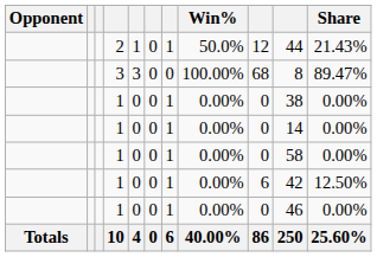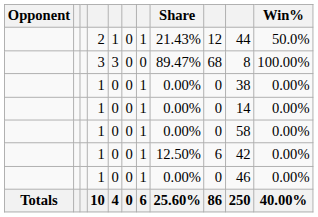 <table class="wikitable sortable" style="text-align:right;">
 <tr>
 <th>Opponent</th>
 <th></th>
 <th></th>
 <th></th>
 <th></th>
 <th></th>
 <th></th>
-<th>Win%</th>
+<th>Share</th>
 <th></th>
 <th></th>
-<th>Share</th>
+<th>Win%</th>
 </tr>
 <tr>
 <td align=left></td>
 <td></td>
 <td></td>
 <td>2</td>
 <td>1</td>
 <td>0</td>
 <td>1</td>
-<td>50.0%</td>
+<td>21.43%</td>
 <td>12</td>
 <td>44</td>
-<td>21.43%</td>
+<td>50.0%</td>
 </tr>
 <tr>
 <td align=left></td>
 <td></td>
 <td></td>
 <td>3</td>
 <td>3</td>
 <td>0</td>
 <td>0</td>
-<td>100.00%</td>
+<td>89.47%</td>
 <td>68</td>
 <td>8</td>
-<td>89.47%</td>
+<td>100.00%</td>
 </tr>
 <tr>
 <td align=left></td>
 <td></td>
 <td></td>
 <td>1</td>
 <td>0</td>
 <td>0</td>
 <td>1</td>
 <td>0.00%</td>
 <td>0</td>
 <td>38</td>
 <td>0.00%</td>
 </tr>
 <tr>
 <td align=left></td>
 <td></td>
 <td></td>
 <td>1</td>
 <td>0</td>
 <td>0</td>
 <td>1</td>
 <td>0.00%</td>
 <td>0</td>
 <td>14</td>
 <td>0.00%</td>
 </tr>
 <tr>
 <td align=left></td>
 <td></td>
 <td></td>
 <td>1</td>
 <td>0</td>
 <td>0</td>
 <td>1</td>
 <td>0.00%</td>
 <td>0</td>
 <td>58</td>
 <td>0.00%</td>
 </tr>
 <tr>
 <td align=left></td>
 <td></td>
 <td></td>
 <td>1</td>
 <td>0</td>
 <td>0</td>
 <td>1</td>
-<td>0.00%</td>
+<td>12.50%</td>
 <td>6</td>
 <td>42</td>
-<td>12.50%</td>
+<td>0.00%</td>
 </tr>
 <tr>
 <td align=left></td>
 <td></td>
 <td></td>
 <td>1</td>
 <td>0</td>
 <td>0</td>
 <td>1</td>
 <td>0.00%</td>
 <td>0</td>
 <td>46</td>
 <td>0.00%</td>
 </tr>
 <tr>
 <th>Totals</th>
 <th></th>
 <th></th>
 <th>10</th>
 <th>4</th>
 <th>0</th>
 <th>6</th>
-<th>40.00%</th>
+<th>25.60%</th>
 <th>86</th>
 <th>250</th>
-<th>25.60%</th>
+<th>40.00%</th>
 </tr>
 </table>
